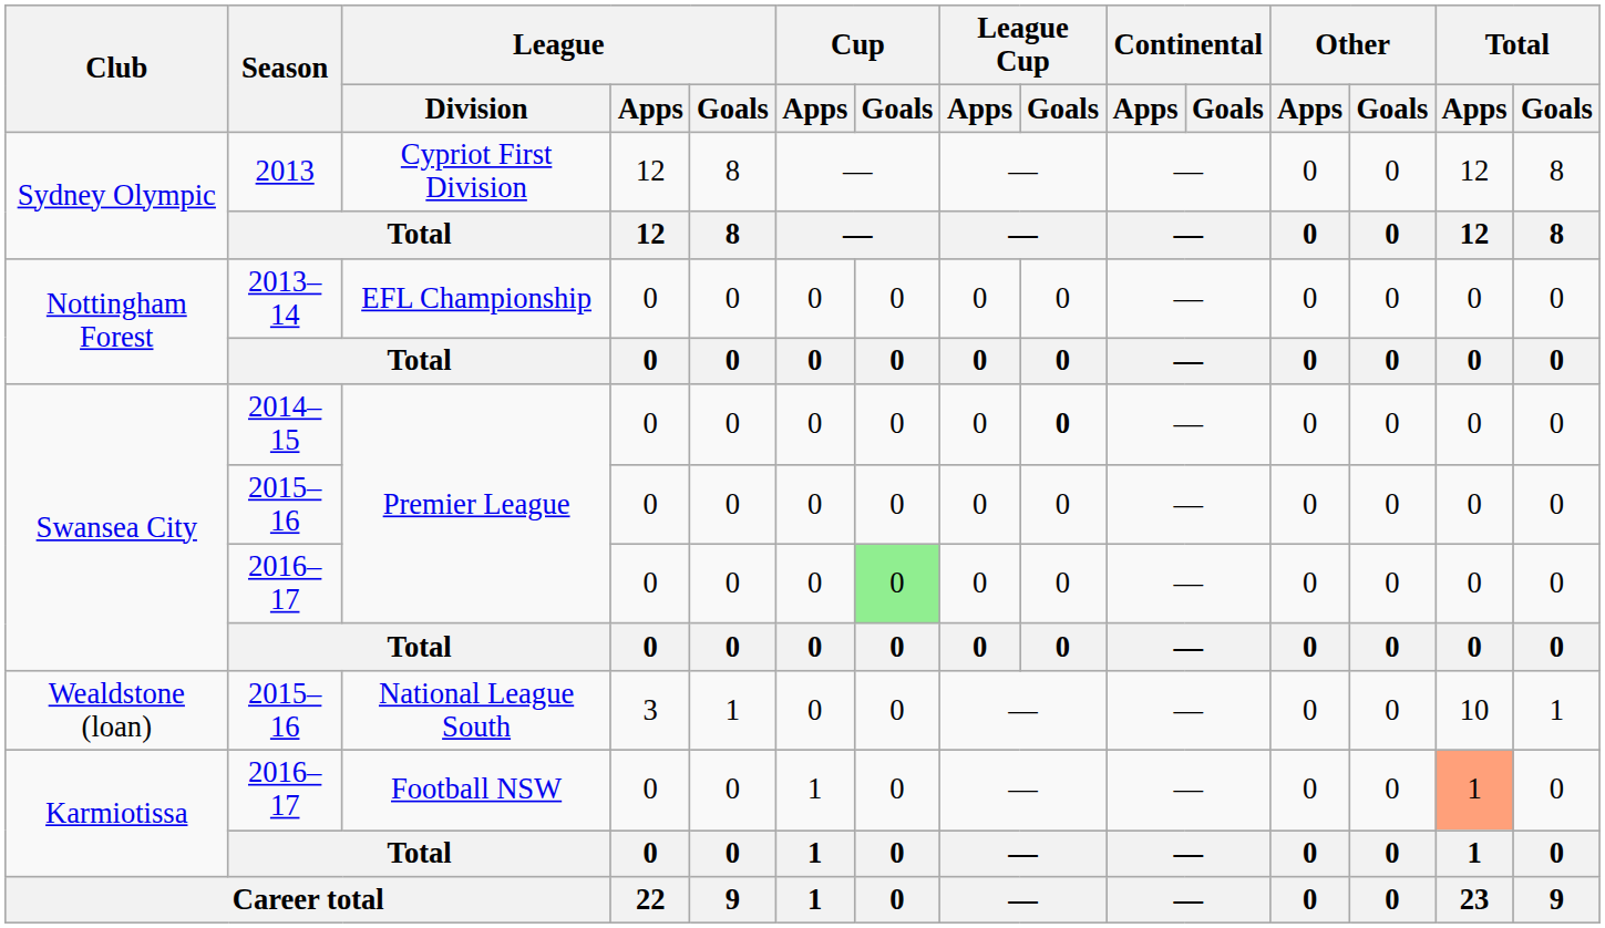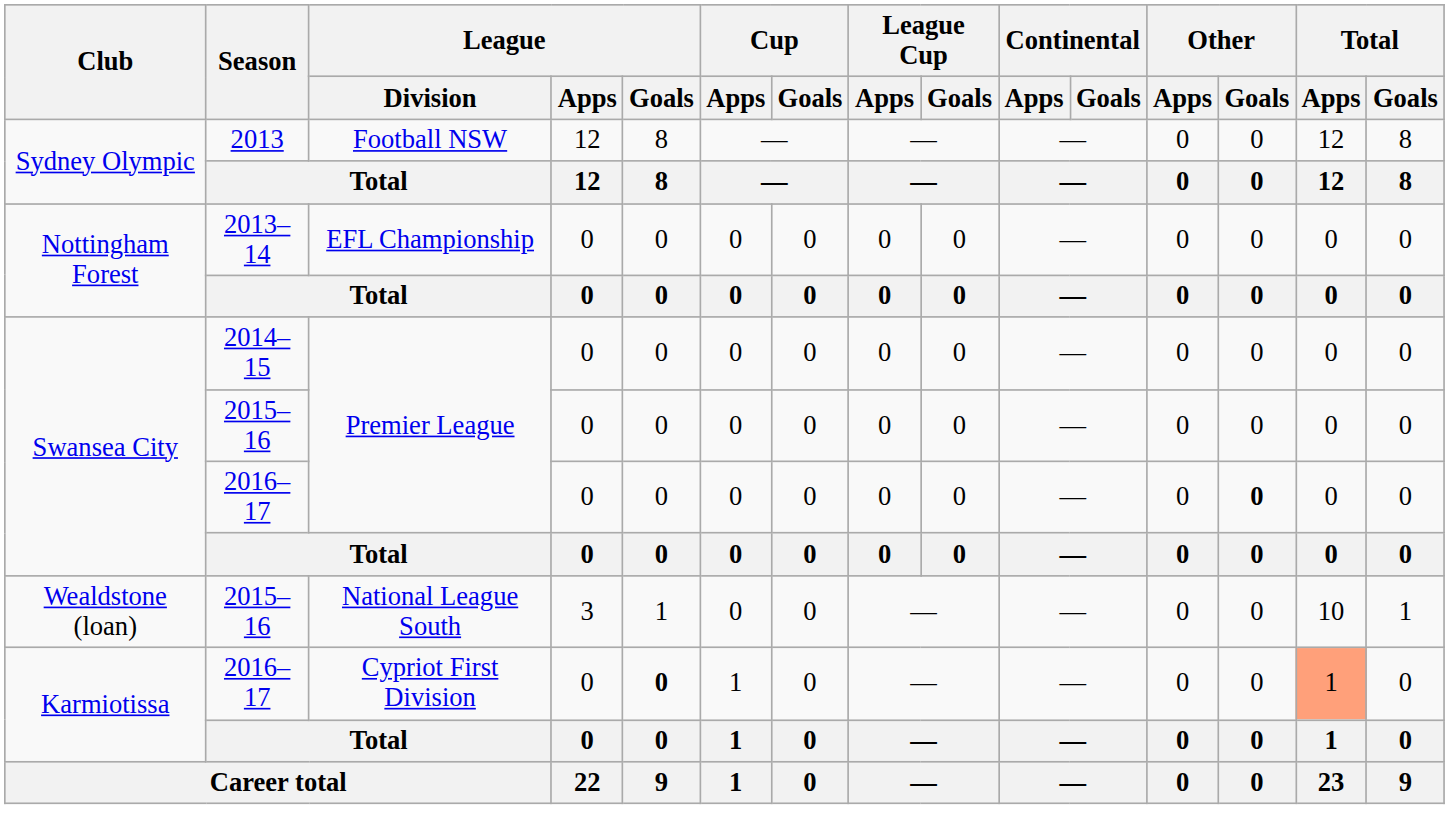 <table class="wikitable" style="text-align:center">
 <tr>
 <th rowspan="2">Club</th>
 <th rowspan="2">Season</th>
 <th colspan="3">League</th>
 <th colspan="2">Cup</th>
 <th colspan="2">League Cup</th>
 <th colspan="2">Continental</th>
 <th colspan="2">Other</th>
 <th colspan="2">Total</th>
 </tr>
 <tr>
 <th>Division</th>
 <th>Apps</th>
 <th>Goals</th>
 <th>Apps</th>
 <th>Goals</th>
 <th>Apps</th>
 <th>Goals</th>
 <th>Apps</th>
 <th>Goals</th>
 <th>Apps</th>
 <th>Goals</th>
 <th>Apps</th>
 <th>Goals</th>
 </tr>
 <tr>
 <td rowspan="2"><a href='#'>Sydney Olympic</a></td>
 <td><a href='#'>2013</a></td>
-<td rowspan="1"><a href='#'>Cypriot First Division</a></td>
+<td rowspan="1"><a href='#'>Football NSW</a></td>
 <td>12</td>
 <td>8</td>
 <td colspan="2">—</td>
 <td colspan="2">—</td>
 <td colspan="2">—</td>
 <td>0</td>
 <td>0</td>
 <td>12</td>
 <td>8</td>
 </tr>
 <tr>
 <th colspan="2">Total</th>
 <th>12</th>
 <th>8</th>
 <th colspan="2">—</th>
 <th colspan="2">—</th>
 <th colspan="2">—</th>
 <th>0</th>
 <th>0</th>
 <th>12</th>
 <th>8</th>
 </tr>
 <tr>
 <td rowspan="2"><a href='#'>Nottingham Forest</a></td>
 <td><a href='#'>2013–14</a></td>
 <td rowspan="1"><a href='#'>EFL Championship</a></td>
 <td>0</td>
 <td>0</td>
 <td>0</td>
 <td>0</td>
 <td>0</td>
 <td>0</td>
 <td colspan="2">—</td>
 <td>0</td>
 <td>0</td>
 <td>0</td>
 <td>0</td>
 </tr>
 <tr>
 <th colspan="2">Total</th>
 <th>0</th>
 <th>0</th>
 <th>0</th>
 <th>0</th>
 <th>0</th>
 <th>0</th>
 <th colspan="2">—</th>
 <th>0</th>
 <th>0</th>
 <th>0</th>
 <th>0</th>
 </tr>
 <tr>
 <td rowspan="4"><a href='#'>Swansea City</a></td>
 <td><a href='#'>2014–15</a></td>
 <td rowspan="3"><a href='#'>Premier League</a></td>
 <td>0</td>
 <td>0</td>
 <td>0</td>
 <td>0</td>
 <td>0</td>
-<td><strong>0</strong></td>
+<td>0</td>
 <td colspan="2">—</td>
 <td>0</td>
 <td>0</td>
 <td>0</td>
 <td>0</td>
 </tr>
 <tr>
 <td><a href='#'>2015–16</a></td>
 <td>0</td>
 <td>0</td>
 <td>0</td>
 <td>0</td>
 <td>0</td>
 <td>0</td>
 <td colspan="2">—</td>
 <td>0</td>
 <td>0</td>
 <td>0</td>
 <td>0</td>
 </tr>
 <tr>
 <td><a href='#'>2016–17</a></td>
 <td>0</td>
 <td>0</td>
 <td>0</td>
-<td style="background: lightgreen;">0</td>
+<td>0</td>
 <td>0</td>
 <td>0</td>
 <td colspan="2">—</td>
 <td>0</td>
-<td>0</td>
+<td><strong>0</strong></td>
 <td>0</td>
 <td>0</td>
 </tr>
 <tr>
 <th colspan="2">Total</th>
 <th>0</th>
 <th>0</th>
 <th>0</th>
 <th>0</th>
 <th>0</th>
 <th>0</th>
 <th colspan="2">—</th>
 <th>0</th>
 <th>0</th>
 <th>0</th>
 <th>0</th>
 </tr>
 <tr>
 <td rowspan="1"><a href='#'>Wealdstone</a> (loan)</td>
 <td><a href='#'>2015–16</a></td>
 <td rowspan="1"><a href='#'>National League South</a></td>
 <td>3</td>
 <td>1</td>
 <td>0</td>
 <td>0</td>
 <td colspan="2">—</td>
 <td colspan="2">—</td>
 <td>0</td>
 <td>0</td>
 <td>10</td>
 <td>1</td>
 </tr>
 <tr>
 <td rowspan="2"><a href='#'>Karmiotissa</a></td>
 <td><a href='#'>2016–17</a></td>
-<td rowspan="1"><a href='#'>Football NSW</a></td>
+<td rowspan="1"><a href='#'>Cypriot First Division</a></td>
 <td>0</td>
-<td>0</td>
+<td><strong>0</strong></td>
 <td>1</td>
 <td>0</td>
 <td colspan="2">—</td>
 <td colspan="2">—</td>
 <td>0</td>
 <td>0</td>
 <td style="background: lightsalmon;">1</td>
 <td>0</td>
 </tr>
 <tr>
 <th colspan="2">Total</th>
 <th>0</th>
 <th>0</th>
 <th>1</th>
 <th>0</th>
 <th colspan="2">—</th>
 <th colspan="2">—</th>
 <th>0</th>
 <th>0</th>
 <th>1</th>
 <th>0</th>
 </tr>
 <tr>
 <th colspan="3">Career total</th>
 <th>22</th>
 <th>9</th>
 <th>1</th>
 <th>0</th>
 <th colspan="2">—</th>
 <th colspan="2">—</th>
 <th>0</th>
 <th>0</th>
 <th>23</th>
 <th>9</th>
 </tr>
 </table>
